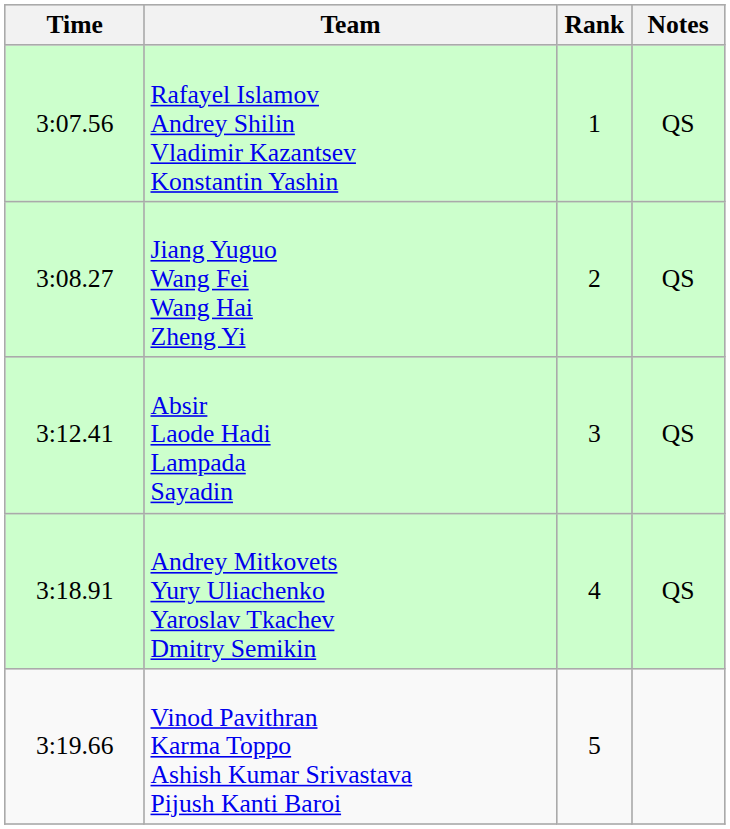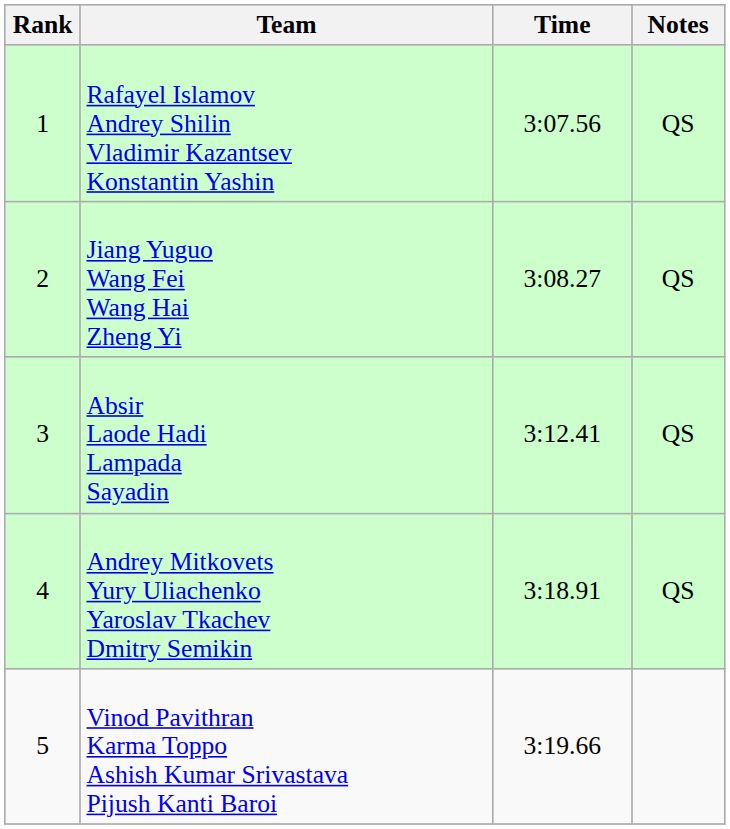 <table class=wikitable style="text-align:center">
 <tr>
+<th width=40>Rank</th>
+<th width=250>Team</th>
 <th width=80>Time</th>
-<th width=250>Team</th>
-<th width=40>Rank</th>
 <th width=50>Notes</th>
 </tr>
 <tr bgcolor="ccffcc">
+<td>1</td>
+<td align=left><br><a href='#'>Rafayel Islamov</a><br><a href='#'>Andrey Shilin</a><br><a href='#'>Vladimir Kazantsev</a><br><a href='#'>Konstantin Yashin</a></td>
 <td>3:07.56</td>
-<td align=left><br><a href='#'>Rafayel Islamov</a><br><a href='#'>Andrey Shilin</a><br><a href='#'>Vladimir Kazantsev</a><br><a href='#'>Konstantin Yashin</a></td>
-<td>1</td>
 <td>QS</td>
 </tr>
 <tr bgcolor="ccffcc">
+<td>2</td>
+<td align=left><br><a href='#'>Jiang Yuguo</a><br><a href='#'>Wang Fei</a><br><a href='#'>Wang Hai</a><br><a href='#'>Zheng Yi</a></td>
 <td>3:08.27</td>
-<td align=left><br><a href='#'>Jiang Yuguo</a><br><a href='#'>Wang Fei</a><br><a href='#'>Wang Hai</a><br><a href='#'>Zheng Yi</a></td>
-<td>2</td>
 <td>QS</td>
 </tr>
 <tr bgcolor="ccffcc">
+<td>3</td>
+<td align=left><br><a href='#'>Absir</a><br><a href='#'>Laode Hadi</a><br><a href='#'>Lampada</a><br><a href='#'>Sayadin</a></td>
 <td>3:12.41</td>
-<td align=left><br><a href='#'>Absir</a><br><a href='#'>Laode Hadi</a><br><a href='#'>Lampada</a><br><a href='#'>Sayadin</a></td>
-<td>3</td>
 <td>QS</td>
 </tr>
 <tr bgcolor="ccffcc">
+<td>4</td>
+<td align=left><br><a href='#'>Andrey Mitkovets</a><br><a href='#'>Yury Uliachenko</a><br><a href='#'>Yaroslav Tkachev</a><br><a href='#'>Dmitry Semikin</a></td>
 <td>3:18.91</td>
-<td align=left><br><a href='#'>Andrey Mitkovets</a><br><a href='#'>Yury Uliachenko</a><br><a href='#'>Yaroslav Tkachev</a><br><a href='#'>Dmitry Semikin</a></td>
-<td>4</td>
 <td>QS</td>
 </tr>
 <tr>
+<td>5</td>
+<td align=left><br><a href='#'>Vinod Pavithran</a><br><a href='#'>Karma Toppo</a><br><a href='#'>Ashish Kumar Srivastava</a><br><a href='#'>Pijush Kanti Baroi</a></td>
 <td>3:19.66</td>
-<td align=left><br><a href='#'>Vinod Pavithran</a><br><a href='#'>Karma Toppo</a><br><a href='#'>Ashish Kumar Srivastava</a><br><a href='#'>Pijush Kanti Baroi</a></td>
-<td>5</td>
 <td></td>
 </tr>
 </table>
